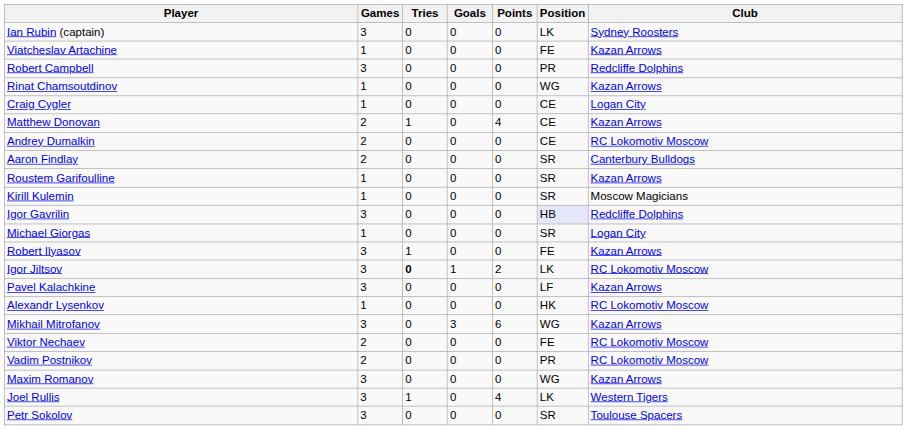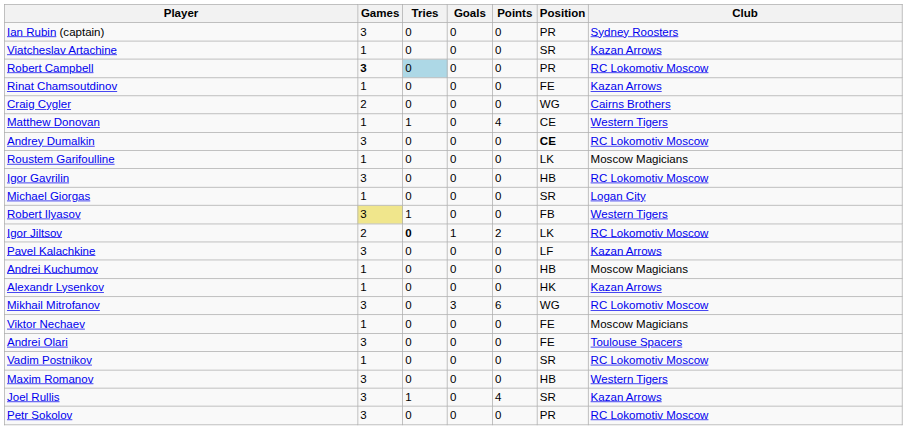 <table class="wikitable">
 <tr bgcolor=#FFFFFF>
 <th !width=25%>Player</th>
 <th width=5%>Games</th>
 <th width=5%>Tries</th>
 <th width=5%>Goals</th>
 <th width=5%>Points</th>
 <th width=5%>Position</th>
 <th width=35%>Club</th>
 </tr>
 <tr>
 <td><a href='#'>Ian Rubin</a> (captain)</td>
 <td>3</td>
 <td>0</td>
 <td>0</td>
 <td>0</td>
-<td>LK</td>
+<td>PR</td>
 <td><a href='#'>Sydney Roosters</a></td>
 </tr>
 <tr>
 <td><a href='#'>Viatcheslav Artachine</a></td>
 <td>1</td>
 <td>0</td>
 <td>0</td>
 <td>0</td>
-<td>FE</td>
+<td>SR</td>
 <td><a href='#'>Kazan Arrows</a></td>
 </tr>
 <tr>
 <td><a href='#'>Robert Campbell</a></td>
-<td>3</td>
-<td>0</td>
+<td><strong>3</strong></td>
+<td style="background: lightblue;">0</td>
 <td>0</td>
 <td>0</td>
 <td>PR</td>
-<td><a href='#'>Redcliffe Dolphins</a></td>
+<td><a href='#'>RC Lokomotiv Moscow</a></td>
 </tr>
 <tr>
 <td><a href='#'>Rinat Chamsoutdinov</a></td>
 <td>1</td>
 <td>0</td>
 <td>0</td>
 <td>0</td>
-<td>WG</td>
+<td>FE</td>
 <td><a href='#'>Kazan Arrows</a></td>
 </tr>
 <tr>
 <td><a href='#'>Craig Cygler</a></td>
-<td>1</td>
+<td>2</td>
 <td>0</td>
 <td>0</td>
 <td>0</td>
-<td>CE</td>
-<td><a href='#'>Logan City</a></td>
+<td>WG</td>
+<td><a href='#'>Cairns Brothers</a></td>
 </tr>
 <tr>
 <td><a href='#'>Matthew Donovan</a></td>
-<td>2</td>
+<td>1</td>
 <td>1</td>
 <td>0</td>
 <td>4</td>
 <td>CE</td>
-<td><a href='#'>Kazan Arrows</a></td>
+<td><a href='#'>Western Tigers</a></td>
 </tr>
 <tr>
 <td><a href='#'>Andrey Dumalkin</a></td>
-<td>2</td>
+<td>3</td>
 <td>0</td>
 <td>0</td>
 <td>0</td>
-<td>CE</td>
+<td><strong>CE</strong></td>
 <td><a href='#'>RC Lokomotiv Moscow</a></td>
-</tr>
-<tr>
-<td><a href='#'>Aaron Findlay</a></td>
-<td>2</td>
-<td>0</td>
-<td>0</td>
-<td>0</td>
-<td>SR</td>
-<td><a href='#'>Canterbury Bulldogs</a></td>
 </tr>
 <tr>
 <td><a href='#'>Roustem Garifoulline</a></td>
 <td>1</td>
 <td>0</td>
 <td>0</td>
 <td>0</td>
-<td>SR</td>
-<td><a href='#'>Kazan Arrows</a></td>
-</tr>
-<tr>
-<td><a href='#'>Kirill Kulemin</a></td>
-<td>1</td>
-<td>0</td>
-<td>0</td>
-<td>0</td>
-<td>SR</td>
+<td>LK</td>
 <td>Moscow Magicians</td>
 </tr>
 <tr>
 <td><a href='#'>Igor Gavrilin</a></td>
 <td>3</td>
 <td>0</td>
 <td>0</td>
 <td>0</td>
-<td style="background: lavender;">HB</td>
-<td><a href='#'>Redcliffe Dolphins</a></td>
+<td>HB</td>
+<td><a href='#'>RC Lokomotiv Moscow</a></td>
 </tr>
 <tr>
 <td><a href='#'>Michael Giorgas</a></td>
 <td>1</td>
 <td>0</td>
 <td>0</td>
 <td>0</td>
 <td>SR</td>
 <td><a href='#'>Logan City</a></td>
 </tr>
 <tr>
 <td><a href='#'>Robert Ilyasov</a></td>
-<td>3</td>
+<td style="background: khaki;">3</td>
 <td>1</td>
 <td>0</td>
 <td>0</td>
-<td>FE</td>
-<td><a href='#'>Kazan Arrows</a></td>
+<td>FB</td>
+<td><a href='#'>Western Tigers</a></td>
 </tr>
 <tr>
 <td><a href='#'>Igor Jiltsov</a></td>
-<td>3</td>
+<td>2</td>
 <td><strong>0</strong></td>
 <td>1</td>
 <td>2</td>
 <td>LK</td>
 <td><a href='#'>RC Lokomotiv Moscow</a></td>
 </tr>
 <tr>
 <td><a href='#'>Pavel Kalachkine</a></td>
 <td>3</td>
 <td>0</td>
 <td>0</td>
 <td>0</td>
 <td>LF</td>
 <td><a href='#'>Kazan Arrows</a></td>
 </tr>
 <tr>
+<td><a href='#'>Andrei Kuchumov</a></td>
+<td>1</td>
+<td>0</td>
+<td>0</td>
+<td>0</td>
+<td>HB</td>
+<td>Moscow Magicians</td>
+</tr>
+<tr>
 <td><a href='#'>Alexandr Lysenkov</a></td>
 <td>1</td>
 <td>0</td>
 <td>0</td>
 <td>0</td>
 <td>HK</td>
-<td><a href='#'>RC Lokomotiv Moscow</a></td>
+<td><a href='#'>Kazan Arrows</a></td>
 </tr>
 <tr>
 <td><a href='#'>Mikhail Mitrofanov</a></td>
 <td>3</td>
 <td>0</td>
 <td>3</td>
 <td>6</td>
 <td>WG</td>
-<td><a href='#'>Kazan Arrows</a></td>
+<td><a href='#'>RC Lokomotiv Moscow</a></td>
 </tr>
 <tr>
 <td><a href='#'>Viktor Nechaev</a></td>
-<td>2</td>
+<td>1</td>
 <td>0</td>
 <td>0</td>
 <td>0</td>
 <td>FE</td>
-<td><a href='#'>RC Lokomotiv Moscow</a></td>
+<td>Moscow Magicians</td>
+</tr>
+<tr>
+<td><a href='#'>Andrei Olari</a></td>
+<td>3</td>
+<td>0</td>
+<td>0</td>
+<td>0</td>
+<td>FE</td>
+<td><a href='#'>Toulouse Spacers</a></td>
 </tr>
 <tr>
 <td><a href='#'>Vadim Postnikov</a></td>
-<td>2</td>
+<td>1</td>
 <td>0</td>
 <td>0</td>
 <td>0</td>
-<td>PR</td>
+<td>SR</td>
 <td><a href='#'>RC Lokomotiv Moscow</a></td>
 </tr>
 <tr>
 <td><a href='#'>Maxim Romanov</a></td>
 <td>3</td>
 <td>0</td>
 <td>0</td>
 <td>0</td>
-<td>WG</td>
-<td><a href='#'>Kazan Arrows</a></td>
+<td>HB</td>
+<td><a href='#'>Western Tigers</a></td>
 </tr>
 <tr>
 <td><a href='#'>Joel Rullis</a></td>
 <td>3</td>
 <td>1</td>
 <td>0</td>
 <td>4</td>
-<td>LK</td>
-<td><a href='#'>Western Tigers</a></td>
+<td>SR</td>
+<td><a href='#'>Kazan Arrows</a></td>
 </tr>
 <tr>
 <td><a href='#'>Petr Sokolov</a></td>
 <td>3</td>
 <td>0</td>
 <td>0</td>
 <td>0</td>
-<td>SR</td>
-<td><a href='#'>Toulouse Spacers</a></td>
+<td>PR</td>
+<td><a href='#'>RC Lokomotiv Moscow</a></td>
 </tr>
 </table>
